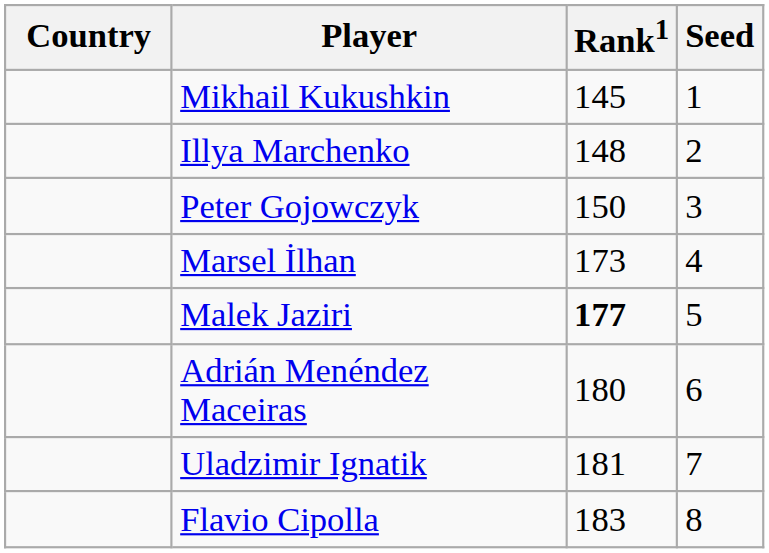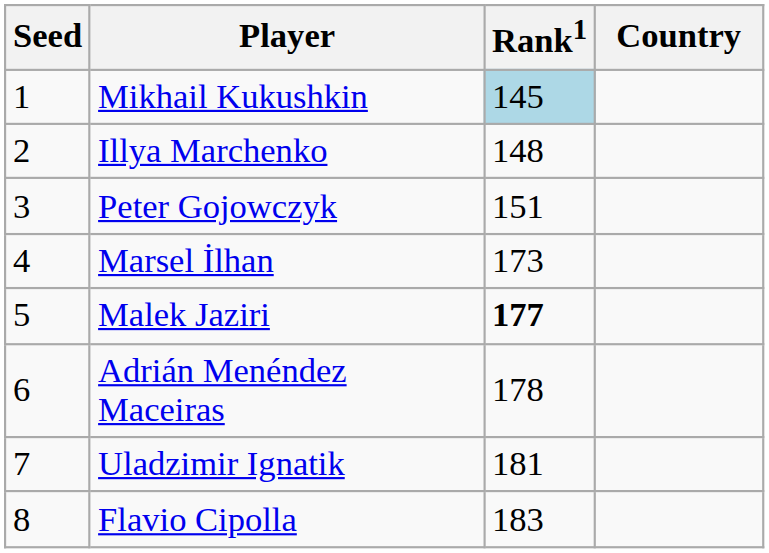 <table class="sortable wikitable">
 <tr>
-<th width="70">Country</th>
+<th>Seed</th>
 <th width="175">Player</th>
 <th>Rank<sup>1</sup></th>
-<th>Seed</th>
+<th width="70">Country</th>
 </tr>
 <tr>
+<td>1</td>
+<td><a href='#'>Mikhail Kukushkin</a></td>
+<td style="background: lightblue;">145</td>
 <td></td>
-<td><a href='#'>Mikhail Kukushkin</a></td>
-<td>145</td>
-<td>1</td>
 </tr>
 <tr>
-<td></td>
+<td>2</td>
 <td><a href='#'>Illya Marchenko</a></td>
 <td>148</td>
-<td>2</td>
+<td></td>
 </tr>
 <tr>
+<td>3</td>
+<td><a href='#'>Peter Gojowczyk</a></td>
+<td>151</td>
 <td></td>
-<td><a href='#'>Peter Gojowczyk</a></td>
-<td>150</td>
-<td>3</td>
 </tr>
 <tr>
-<td></td>
+<td>4</td>
 <td><a href='#'>Marsel İlhan</a></td>
 <td>173</td>
-<td>4</td>
+<td></td>
 </tr>
 <tr>
-<td></td>
+<td>5</td>
 <td><a href='#'>Malek Jaziri</a></td>
 <td><strong>177</strong></td>
-<td>5</td>
+<td></td>
 </tr>
 <tr>
+<td>6</td>
+<td><a href='#'>Adrián Menéndez Maceiras</a></td>
+<td>178</td>
 <td></td>
-<td><a href='#'>Adrián Menéndez Maceiras</a></td>
-<td>180</td>
-<td>6</td>
 </tr>
 <tr>
-<td></td>
+<td>7</td>
 <td><a href='#'>Uladzimir Ignatik</a></td>
 <td>181</td>
-<td>7</td>
+<td></td>
 </tr>
 <tr>
-<td></td>
+<td>8</td>
 <td><a href='#'>Flavio Cipolla</a></td>
 <td>183</td>
-<td>8</td>
+<td></td>
 </tr>
 </table>
